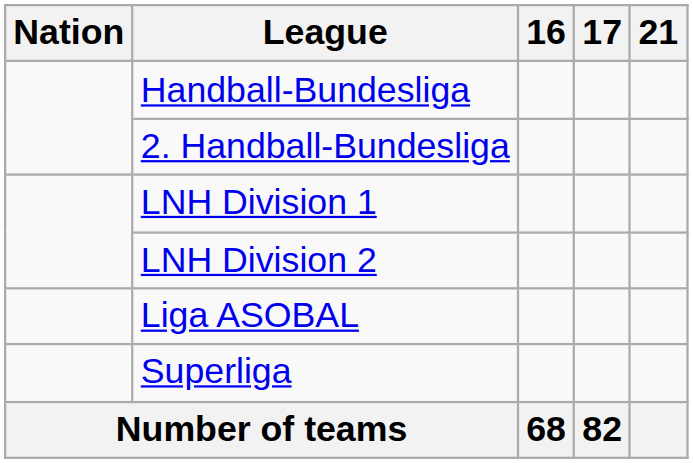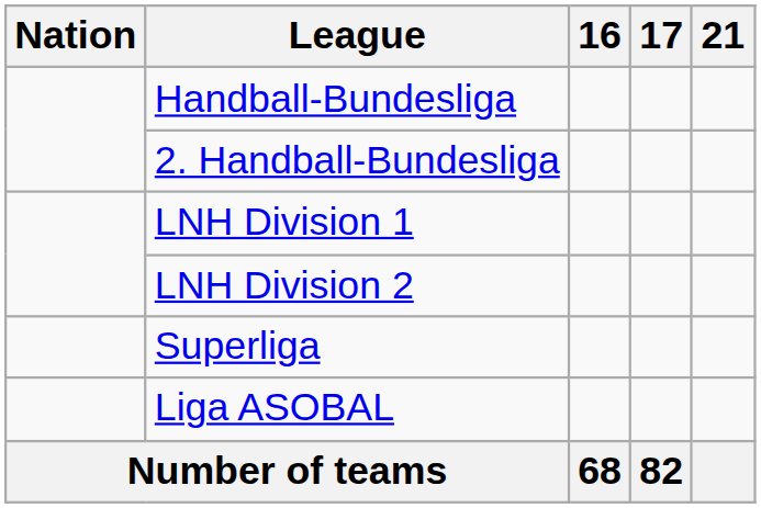 <table class="wikitable sortable">
 <tr>
 <th>Nation</th>
 <th>League</th>
 <th>16</th>
 <th>17</th>
 <th>21</th>
 </tr>
 <tr>
 <td rowspan=2></td>
 <td><a href='#'>Handball-Bundesliga</a></td>
 <td></td>
 <td></td>
 <td></td>
 </tr>
 <tr>
 <td><a href='#'>2. Handball-Bundesliga</a></td>
 <td></td>
 <td></td>
 <td></td>
 </tr>
 <tr>
 <td rowspan=2></td>
 <td><a href='#'>LNH Division 1</a></td>
 <td></td>
 <td></td>
 <td></td>
 </tr>
 <tr>
 <td><a href='#'>LNH Division 2</a></td>
 <td></td>
 <td></td>
 <td></td>
 </tr>
 <tr>
 <td></td>
-<td><a href='#'>Liga ASOBAL</a></td>
+<td><a href='#'>Superliga</a></td>
 <td></td>
 <td></td>
 <td></td>
 </tr>
 <tr>
 <td></td>
-<td><a href='#'>Superliga</a></td>
+<td><a href='#'>Liga ASOBAL</a></td>
 <td></td>
 <td></td>
 <td></td>
 </tr>
 <tr>
 <th colspan=2 align=right>Number of teams</th>
 <th>68</th>
 <th>82</th>
 <th></th>
 </tr>
 </table>
